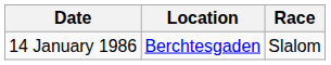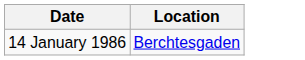 <table class="wikitable">
 <tr>
 <th>Date</th>
 <th>Location</th>
-<th>Race</th>
 </tr>
 <tr>
 <td>14 January 1986</td>
 <td> <a href='#'>Berchtesgaden</a></td>
-<td>Slalom</td>
 </tr>
 </table>
